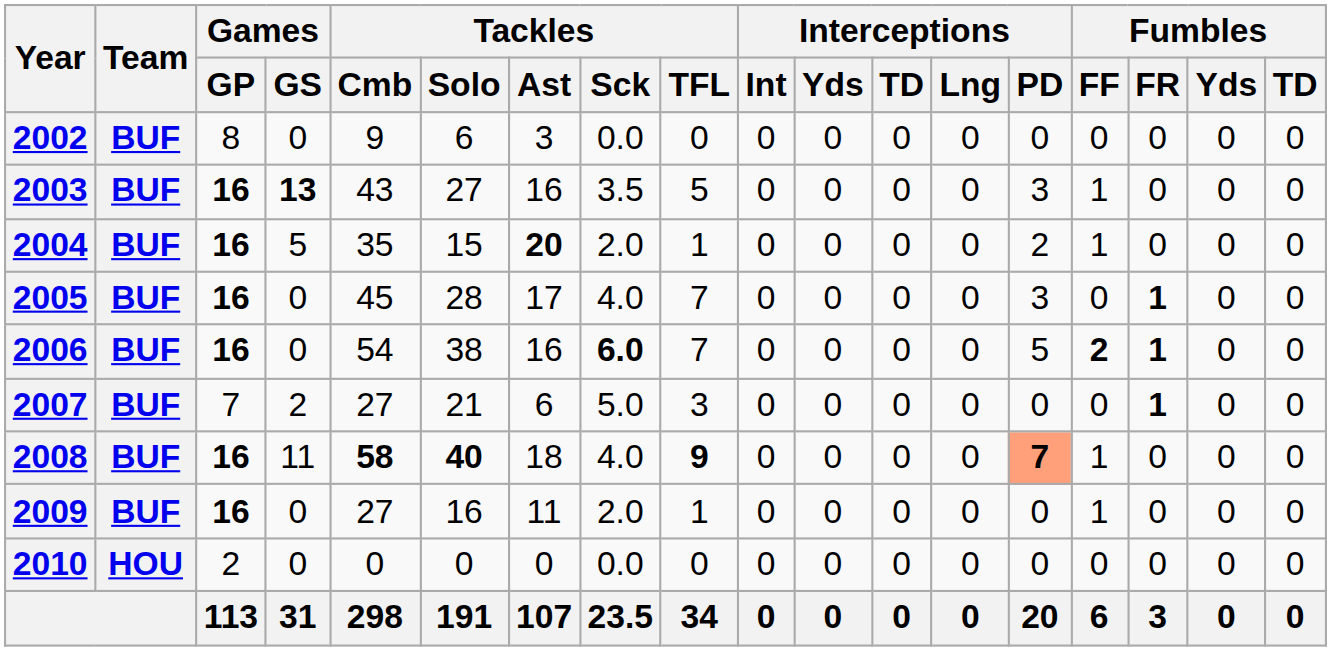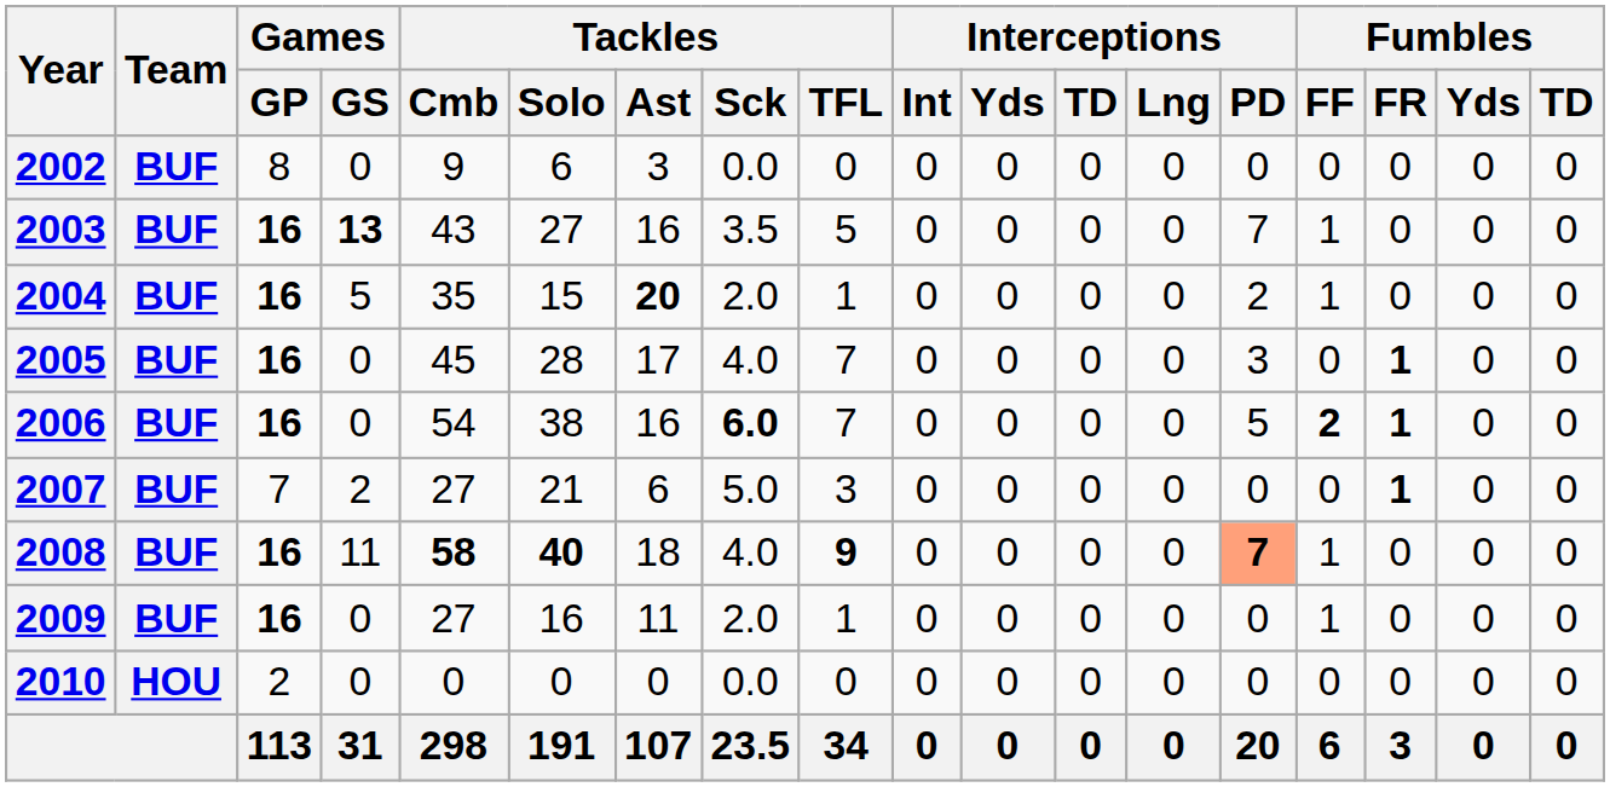 <table class="wikitable" style="text-align:center">
 <tr>
 <th rowspan="2">Year</th>
 <th rowspan="2">Team</th>
 <th colspan="2">Games</th>
 <th colspan="5">Tackles</th>
 <th colspan="5">Interceptions</th>
 <th colspan="4">Fumbles</th>
 </tr>
 <tr>
 <th>GP</th>
 <th>GS</th>
 <th>Cmb</th>
 <th>Solo</th>
 <th>Ast</th>
 <th>Sck</th>
 <th>TFL</th>
 <th>Int</th>
 <th>Yds</th>
 <th>TD</th>
 <th>Lng</th>
 <th>PD</th>
 <th>FF</th>
 <th>FR</th>
 <th>Yds</th>
 <th>TD</th>
 </tr>
 <tr>
 <th><a href='#'>2002</a></th>
 <th><a href='#'>BUF</a></th>
 <td>8</td>
 <td>0</td>
 <td>9</td>
 <td>6</td>
 <td>3</td>
 <td>0.0</td>
 <td>0</td>
 <td>0</td>
 <td>0</td>
 <td>0</td>
 <td>0</td>
 <td>0</td>
 <td>0</td>
 <td>0</td>
 <td>0</td>
 <td>0</td>
 </tr>
 <tr>
 <th><a href='#'>2003</a></th>
 <th><a href='#'>BUF</a></th>
 <td><strong>16</strong></td>
 <td><strong>13</strong></td>
 <td>43</td>
 <td>27</td>
 <td>16</td>
 <td>3.5</td>
 <td>5</td>
 <td>0</td>
 <td>0</td>
 <td>0</td>
 <td>0</td>
-<td>3</td>
+<td>7</td>
 <td>1</td>
 <td>0</td>
 <td>0</td>
 <td>0</td>
 </tr>
 <tr>
 <th><a href='#'>2004</a></th>
 <th><a href='#'>BUF</a></th>
 <td><strong>16</strong></td>
 <td>5</td>
 <td>35</td>
 <td>15</td>
 <td><strong>20</strong></td>
 <td>2.0</td>
 <td>1</td>
 <td>0</td>
 <td>0</td>
 <td>0</td>
 <td>0</td>
 <td>2</td>
 <td>1</td>
 <td>0</td>
 <td>0</td>
 <td>0</td>
 </tr>
 <tr>
 <th><a href='#'>2005</a></th>
 <th><a href='#'>BUF</a></th>
 <td><strong>16</strong></td>
 <td>0</td>
 <td>45</td>
 <td>28</td>
 <td>17</td>
 <td>4.0</td>
 <td>7</td>
 <td>0</td>
 <td>0</td>
 <td>0</td>
 <td>0</td>
 <td>3</td>
 <td>0</td>
 <td><strong>1</strong></td>
 <td>0</td>
 <td>0</td>
 </tr>
 <tr>
 <th><a href='#'>2006</a></th>
 <th><a href='#'>BUF</a></th>
 <td><strong>16</strong></td>
 <td>0</td>
 <td>54</td>
 <td>38</td>
 <td>16</td>
 <td><strong>6.0</strong></td>
 <td>7</td>
 <td>0</td>
 <td>0</td>
 <td>0</td>
 <td>0</td>
 <td>5</td>
 <td><strong>2</strong></td>
 <td><strong>1</strong></td>
 <td>0</td>
 <td>0</td>
 </tr>
 <tr>
 <th><a href='#'>2007</a></th>
 <th><a href='#'>BUF</a></th>
 <td>7</td>
 <td>2</td>
 <td>27</td>
 <td>21</td>
 <td>6</td>
 <td>5.0</td>
 <td>3</td>
 <td>0</td>
 <td>0</td>
 <td>0</td>
 <td>0</td>
 <td>0</td>
 <td>0</td>
 <td><strong>1</strong></td>
 <td>0</td>
 <td>0</td>
 </tr>
 <tr>
 <th><a href='#'>2008</a></th>
 <th><a href='#'>BUF</a></th>
 <td><strong>16</strong></td>
 <td>11</td>
 <td><strong>58</strong></td>
 <td><strong>40</strong></td>
 <td>18</td>
 <td>4.0</td>
 <td><strong>9</strong></td>
 <td>0</td>
 <td>0</td>
 <td>0</td>
 <td>0</td>
 <td style="background: lightsalmon;"><strong>7</strong></td>
 <td>1</td>
 <td>0</td>
 <td>0</td>
 <td>0</td>
 </tr>
 <tr>
 <th><a href='#'>2009</a></th>
 <th><a href='#'>BUF</a></th>
 <td><strong>16</strong></td>
 <td>0</td>
 <td>27</td>
 <td>16</td>
 <td>11</td>
 <td>2.0</td>
 <td>1</td>
 <td>0</td>
 <td>0</td>
 <td>0</td>
 <td>0</td>
 <td>0</td>
 <td>1</td>
 <td>0</td>
 <td>0</td>
 <td>0</td>
 </tr>
 <tr>
 <th><a href='#'>2010</a></th>
 <th><a href='#'>HOU</a></th>
 <td>2</td>
 <td>0</td>
 <td>0</td>
 <td>0</td>
 <td>0</td>
 <td>0.0</td>
 <td>0</td>
 <td>0</td>
 <td>0</td>
 <td>0</td>
 <td>0</td>
 <td>0</td>
 <td>0</td>
 <td>0</td>
 <td>0</td>
 <td>0</td>
 </tr>
 <tr>
 <th colspan="2"></th>
 <th>113</th>
 <th>31</th>
 <th>298</th>
 <th>191</th>
 <th>107</th>
 <th>23.5</th>
 <th>34</th>
 <th>0</th>
 <th>0</th>
 <th>0</th>
 <th>0</th>
 <th>20</th>
 <th>6</th>
 <th>3</th>
 <th>0</th>
 <th>0</th>
 </tr>
 </table>
